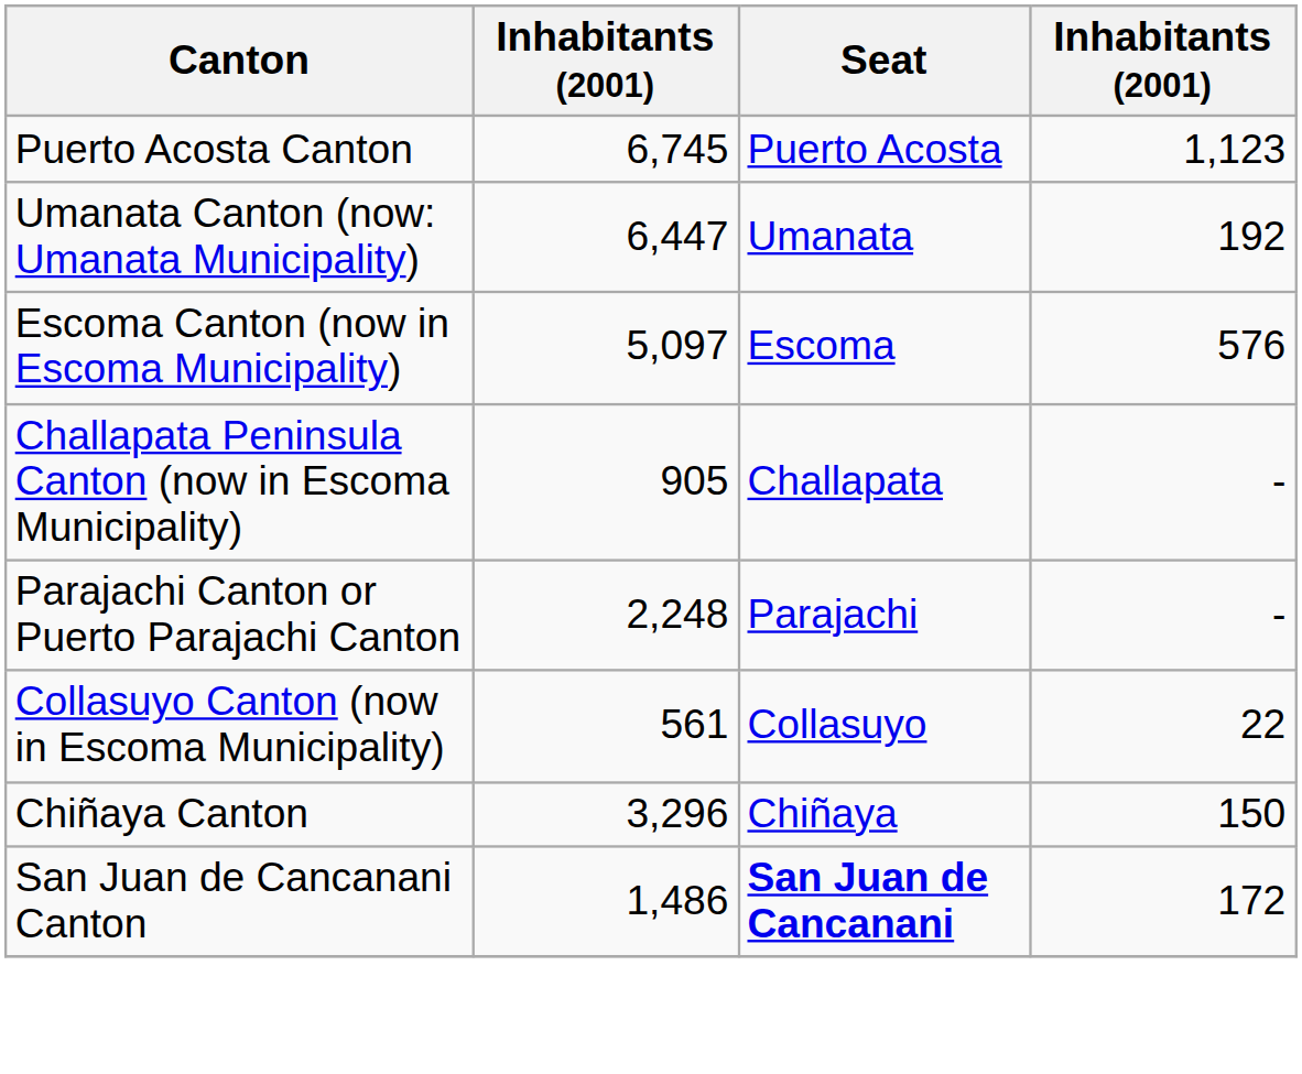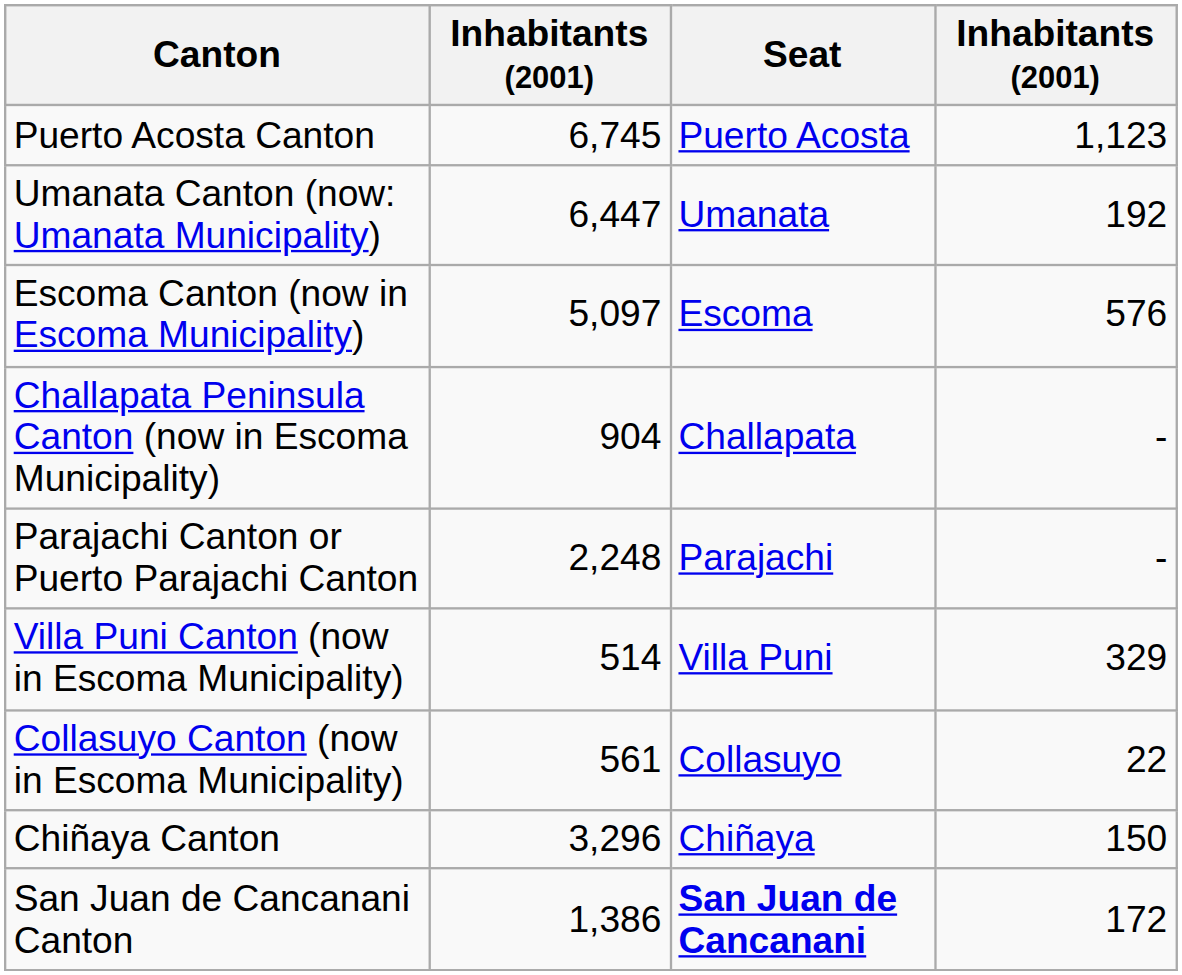 <table class="wikitable" border="1" style="width:40%;" border="1">
 <tr bgcolor=silver>
 <th><strong>Canton</strong></th>
 <th><strong>Inhabitants <small>(2001)</small></strong></th>
 <th><strong>Seat</strong></th>
 <th><strong>Inhabitants <small>(2001)</small></strong></th>
 </tr>
 <tr>
 <td>Puerto Acosta Canton</td>
 <td align="right">6,745</td>
 <td><a href='#'>Puerto Acosta</a></td>
 <td align="right">1,123</td>
 </tr>
 <tr>
 <td>Umanata Canton (now: <a href='#'>Umanata Municipality</a>)</td>
 <td align="right">6,447</td>
 <td><a href='#'>Umanata</a></td>
 <td align="right">192</td>
 </tr>
 <tr>
 <td>Escoma Canton (now in <a href='#'>Escoma Municipality</a>)</td>
 <td align="right">5,097</td>
 <td><a href='#'>Escoma</a></td>
 <td align="right">576</td>
 </tr>
 <tr>
 <td><a href='#'>Challapata Peninsula Canton</a> (now in Escoma Municipality)</td>
-<td align="right">905</td>
+<td align="right">904</td>
 <td><a href='#'>Challapata</a></td>
 <td align="right">-</td>
 </tr>
 <tr>
 <td>Parajachi Canton or Puerto Parajachi Canton</td>
 <td align="right">2,248</td>
 <td><a href='#'>Parajachi</a></td>
 <td align="right">-</td>
+</tr>
+<tr>
+<td><a href='#'>Villa Puni Canton</a> (now in Escoma Municipality)</td>
+<td align="right">514</td>
+<td><a href='#'>Villa Puni</a></td>
+<td align="right">329</td>
 </tr>
 <tr>
 <td><a href='#'>Collasuyo Canton</a> (now in Escoma Municipality)</td>
 <td align="right">561</td>
 <td><a href='#'>Collasuyo</a></td>
 <td align="right">22</td>
 </tr>
 <tr>
 <td>Chiñaya Canton</td>
 <td align="right">3,296</td>
 <td><a href='#'>Chiñaya</a></td>
 <td align="right">150</td>
 </tr>
 <tr>
 <td>San Juan de Cancanani Canton</td>
-<td align="right">1,486</td>
+<td align="right">1,386</td>
 <td><strong><a href='#'>San Juan de Cancanani</a></strong></td>
 <td align="right">172</td>
 </tr>
 <tr>
 </tr>
 </table>
